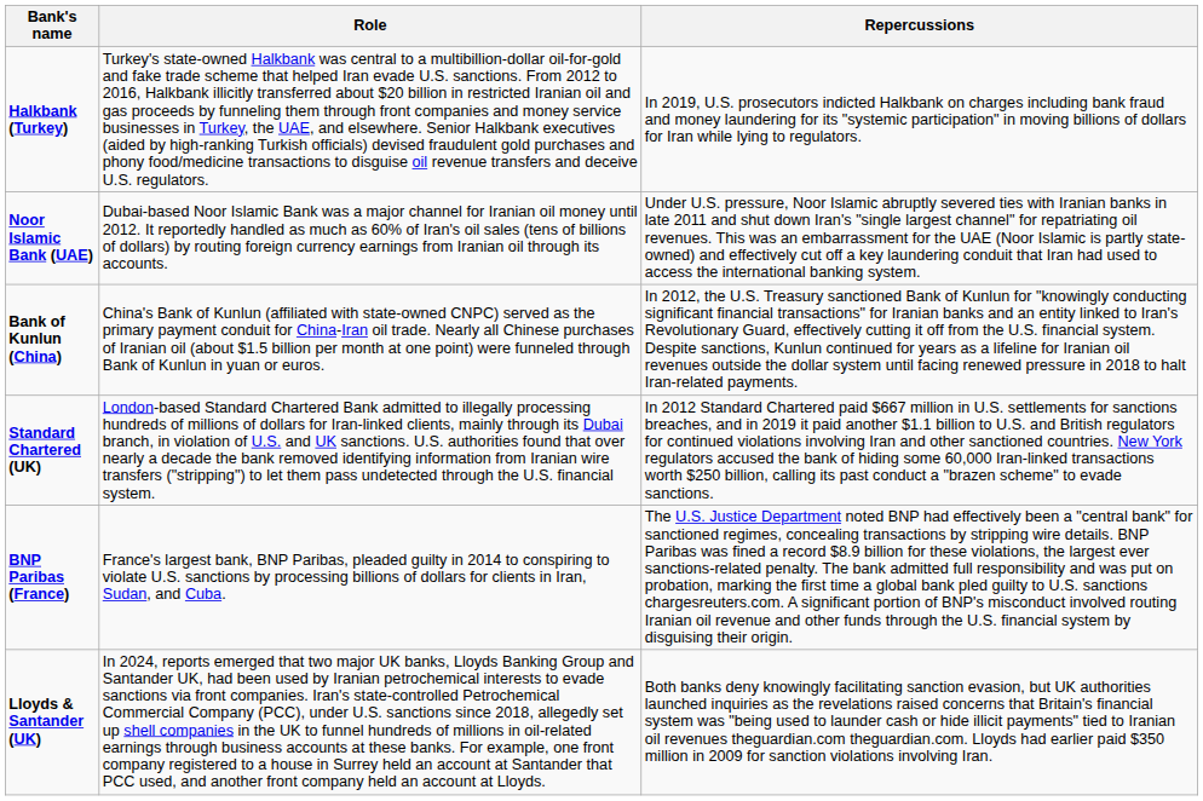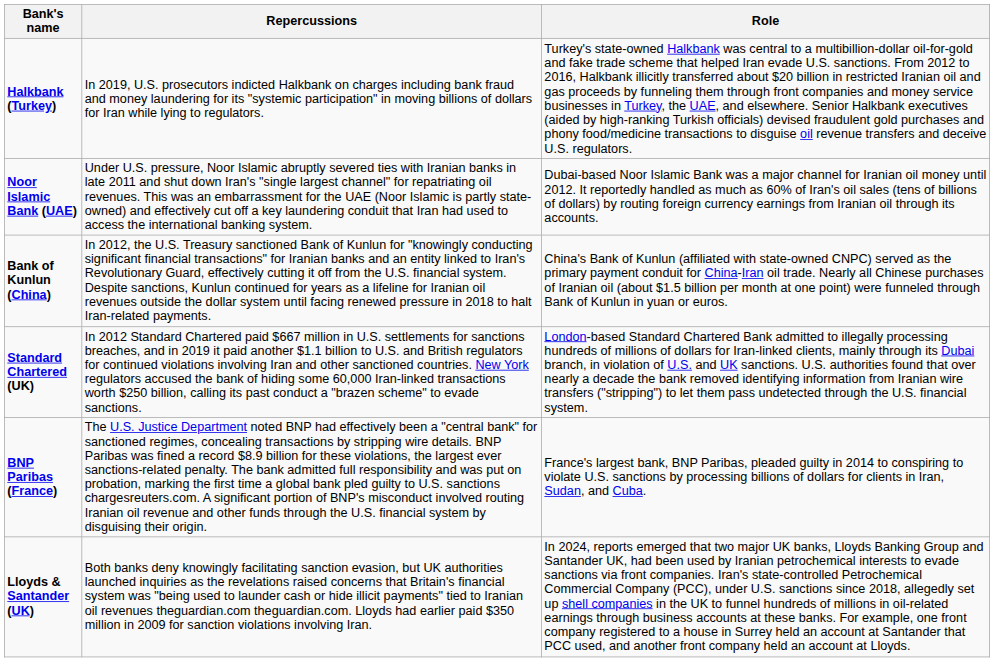 <table class="wikitable sortable">
 <tr>
 <th>Bank's name</th>
+<th>Repercussions</th>
 <th>Role</th>
-<th>Repercussions</th>
 </tr>
 <tr>
 <td><strong><a href='#'>Halkbank</a>   (<a href='#'>Turkey</a>)</strong></td>
+<td>In 2019, U.S. prosecutors indicted Halkbank on charges including bank fraud and money laundering for its "systemic participation" in moving billions of dollars for Iran while lying to regulators.</td>
 <td>Turkey's state-owned <a href='#'>Halkbank</a> was central to a multibillion-dollar oil-for-gold and fake trade scheme that helped Iran evade U.S. sanctions. From 2012 to 2016, Halkbank illicitly transferred about $20 billion in restricted Iranian oil and gas proceeds by funneling them through front companies and money service businesses in <a href='#'>Turkey</a>, the <a href='#'>UAE</a>, and elsewhere. Senior Halkbank executives (aided by high-ranking Turkish officials) devised fraudulent gold purchases and phony food/medicine transactions to disguise <a href='#'>oil</a> revenue transfers and deceive U.S. regulators.</td>
-<td>In 2019, U.S. prosecutors indicted Halkbank on charges including bank fraud and money laundering for its "systemic participation" in moving billions of dollars for Iran while lying to regulators.</td>
 </tr>
 <tr>
 <td><strong><a href='#'>Noor Islamic Bank</a></strong>          <strong>(<a href='#'>UAE</a>)</strong></td>
+<td>Under U.S. pressure, Noor Islamic abruptly severed ties with Iranian banks in late 2011 and shut down Iran's "single largest channel" for repatriating oil revenues. This was an embarrassment for the UAE (Noor Islamic is partly state-owned) and effectively cut off a key laundering conduit that Iran had used to access the international banking system.</td>
 <td>Dubai-based Noor Islamic Bank was a major channel for Iranian oil money until 2012. It reportedly handled as much as 60% of Iran's oil sales (tens of billions of dollars) by routing foreign currency earnings from Iranian oil through its accounts.</td>
-<td>Under U.S. pressure, Noor Islamic abruptly severed ties with Iranian banks in late 2011 and shut down Iran's "single largest channel" for repatriating oil revenues. This was an embarrassment for the UAE (Noor Islamic is partly state-owned) and effectively cut off a key laundering conduit that Iran had used to access the international banking system.</td>
 </tr>
 <tr>
 <td><strong>Bank of Kunlun</strong>       <strong>(<a href='#'>China</a>)</strong></td>
+<td>In 2012, the U.S. Treasury sanctioned Bank of Kunlun for "knowingly conducting significant financial transactions" for Iranian banks and an entity linked to Iran's Revolutionary Guard, effectively cutting it off from the U.S. financial system. Despite sanctions, Kunlun continued for years as a lifeline for Iranian oil revenues outside the dollar system until facing renewed pressure in 2018 to halt Iran-related payments.</td>
 <td>China's Bank of Kunlun (affiliated with state-owned CNPC) served as the primary payment conduit for <a href='#'>China</a>-<a href='#'>Iran</a> oil trade. Nearly all Chinese purchases of Iranian oil (about $1.5 billion per month at one point)  were funneled through Bank of Kunlun in yuan or euros.</td>
-<td>In 2012, the U.S. Treasury sanctioned Bank of Kunlun for "knowingly conducting significant financial transactions" for Iranian banks and an entity linked to Iran's Revolutionary Guard, effectively cutting it off from the U.S. financial system. Despite sanctions, Kunlun continued for years as a lifeline for Iranian oil revenues outside the dollar system until facing renewed pressure in 2018 to halt Iran-related payments.</td>
 </tr>
 <tr>
 <td><strong><a href='#'>Standard Chartered</a> (UK)</strong></td>
+<td>In 2012 Standard Chartered paid $667 million in U.S. settlements for sanctions breaches, and in 2019 it paid another $1.1 billion to U.S. and British regulators for continued violations involving Iran and other sanctioned countries. <a href='#'>New York</a> regulators accused the bank of hiding some 60,000 Iran-linked transactions worth $250 billion, calling its past conduct a "brazen scheme" to evade sanctions.</td>
 <td><a href='#'>London</a>-based Standard Chartered Bank admitted to illegally processing hundreds of millions of dollars for Iran-linked clients, mainly through its <a href='#'>Dubai</a> branch, in violation of <a href='#'>U.S.</a> and <a href='#'>UK</a> sanctions. U.S. authorities found that over nearly a decade the bank removed identifying information from Iranian wire transfers ("stripping") to let them pass undetected through the U.S. financial system.</td>
-<td>In 2012 Standard Chartered paid $667 million in U.S. settlements for sanctions breaches, and in 2019 it paid another $1.1 billion to U.S. and British regulators for continued violations involving Iran and other sanctioned countries. <a href='#'>New York</a> regulators accused the bank of hiding some 60,000 Iran-linked transactions worth $250 billion, calling its past conduct a "brazen scheme" to evade sanctions.</td>
 </tr>
 <tr>
 <td><strong><a href='#'>BNP Paribas</a></strong>      <strong>(<a href='#'>France</a>)</strong></td>
+<td>The <a href='#'>U.S. Justice Department</a> noted BNP had effectively been a "central bank" for sanctioned regimes, concealing transactions by stripping wire details. BNP Paribas was fined a record $8.9 billion for these violations, the largest ever sanctions-related penalty. The bank admitted full responsibility and was put on probation, marking the first time a global bank pled guilty to U.S. sanctions chargesreuters.com. A significant portion of BNP's misconduct involved routing Iranian oil revenue and other funds through the U.S. financial system by disguising their origin.</td>
 <td>France's largest bank, BNP Paribas, pleaded guilty in 2014 to conspiring to violate U.S. sanctions by processing billions of dollars for clients in Iran, <a href='#'>Sudan</a>, and <a href='#'>Cuba</a>.</td>
-<td>The <a href='#'>U.S. Justice Department</a> noted BNP had effectively been a "central bank" for sanctioned regimes, concealing transactions by stripping wire details. BNP Paribas was fined a record $8.9 billion for these violations, the largest ever sanctions-related penalty. The bank admitted full responsibility and was put on probation, marking the first time a global bank pled guilty to U.S. sanctions chargesreuters.com. A significant portion of BNP's misconduct involved routing Iranian oil revenue and other funds through the U.S. financial system by disguising their origin.</td>
 </tr>
 <tr>
 <td><strong>Lloyds & <a href='#'>Santander</a> (<a href='#'>UK</a>)</strong></td>
+<td>Both banks deny knowingly facilitating sanction evasion, but UK authorities launched inquiries as the revelations raised concerns that Britain's financial system was "being used to launder cash or hide illicit payments" tied to Iranian oil revenues theguardian.com theguardian.com. Lloyds had earlier paid $350 million in 2009 for sanction violations involving Iran.</td>
 <td>In 2024, reports emerged that two major UK banks, Lloyds Banking Group and Santander UK, had been used by Iranian petrochemical interests to evade sanctions via front companies. Iran's state-controlled Petrochemical Commercial Company (PCC), under U.S. sanctions since 2018, allegedly set up <a href='#'>shell companies</a> in the UK to funnel hundreds of millions in oil-related earnings through business accounts at these banks. For example, one front company registered to a house in Surrey held an account at Santander that PCC used, and another front company held an account at Lloyds.</td>
-<td>Both banks deny knowingly facilitating sanction evasion, but UK authorities launched inquiries as the revelations raised concerns that Britain's financial system was "being used to launder cash or hide illicit payments" tied to Iranian oil revenues theguardian.com theguardian.com. Lloyds had earlier paid $350 million in 2009 for sanction violations involving Iran.</td>
 </tr>
 </table>
